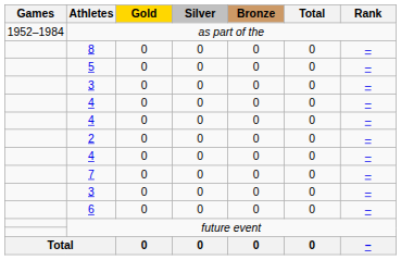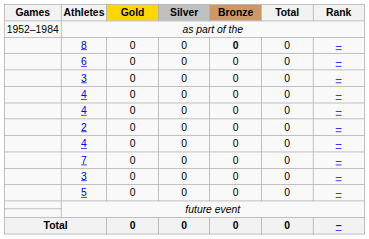 <table class="wikitable" style="text-align:center; font-size:90%;">
 <tr>
 <th>Games</th>
 <th>Athletes</th>
 <td style="background:gold; width:4.5em; font-weight:bold;">Gold</td>
 <td style="background:silver; width:4.5em; font-weight:bold;">Silver</td>
 <td style="background:#cc9966; width:4.5em; font-weight:bold;">Bronze</td>
 <th style="width:4.5em; font-weight:bold;">Total</th>
 <th style="width:4.5em; font-weight:bold;">Rank</th>
 </tr>
 <tr>
 <td align=left>1952–1984</td>
 <td colspan=6><em>as part of the </em></td>
 </tr>
 <tr>
 <td align=left></td>
 <td><a href='#'>8</a></td>
 <td>0</td>
 <td>0</td>
-<td>0</td>
+<td><strong>0</strong></td>
 <td>0</td>
 <td><a href='#'>–</a></td>
 </tr>
 <tr>
 <td align=left></td>
-<td><a href='#'>5</a></td>
+<td><a href='#'>6</a></td>
 <td>0</td>
 <td>0</td>
 <td>0</td>
 <td>0</td>
 <td><a href='#'>–</a></td>
 </tr>
 <tr>
 <td align=left></td>
 <td><a href='#'>3</a></td>
 <td>0</td>
 <td>0</td>
 <td>0</td>
 <td>0</td>
 <td><a href='#'>–</a></td>
 </tr>
 <tr>
 <td align=left></td>
 <td><a href='#'>4</a></td>
 <td>0</td>
 <td>0</td>
 <td>0</td>
 <td>0</td>
 <td><a href='#'>–</a></td>
 </tr>
 <tr>
 <td align=left></td>
 <td><a href='#'>4</a></td>
 <td>0</td>
 <td>0</td>
 <td>0</td>
 <td>0</td>
 <td><a href='#'>–</a></td>
 </tr>
 <tr>
 <td align=left></td>
 <td><a href='#'>2</a></td>
 <td>0</td>
 <td>0</td>
 <td>0</td>
 <td>0</td>
 <td><a href='#'>–</a></td>
 </tr>
 <tr>
 <td align=left></td>
 <td><a href='#'>4</a></td>
 <td>0</td>
 <td>0</td>
 <td>0</td>
 <td>0</td>
 <td><a href='#'>–</a></td>
 </tr>
 <tr>
 <td align=left></td>
 <td><a href='#'>7</a></td>
 <td>0</td>
 <td>0</td>
 <td>0</td>
 <td>0</td>
 <td><a href='#'>–</a></td>
 </tr>
 <tr>
 <td align=left></td>
 <td><a href='#'>3</a></td>
 <td>0</td>
 <td>0</td>
 <td>0</td>
 <td>0</td>
 <td><a href='#'>–</a></td>
 </tr>
 <tr>
 <td align=left></td>
-<td><a href='#'>6</a></td>
+<td><a href='#'>5</a></td>
 <td>0</td>
 <td>0</td>
 <td>0</td>
 <td>0</td>
 <td><a href='#'>–</a></td>
 </tr>
 <tr>
 <td align=left></td>
 <td colspan=6; rowspan=2><em>future event</em></td>
 </tr>
 <tr>
 <td align=left></td>
 </tr>
 <tr>
 <th colspan=2>Total</th>
 <th>0</th>
 <th>0</th>
 <th>0</th>
 <th>0</th>
 <th><a href='#'>–</a></th>
 </tr>
 </table>
